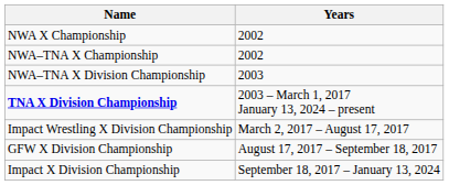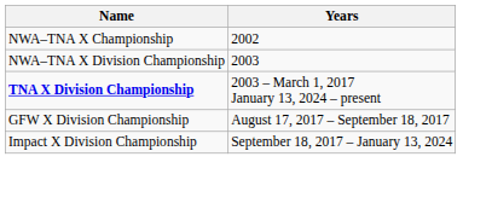 <table class="wikitable">
 <tr>
 <th>Name</th>
 <th>Years</th>
-</tr>
-<tr>
-<td>NWA X Championship</td>
-<td>2002</td>
 </tr>
 <tr>
 <td>NWA–TNA X Championship</td>
 <td>2002</td>
 </tr>
 <tr>
 <td>NWA–TNA X Division Championship</td>
 <td>2003</td>
 </tr>
 <tr>
 <td><strong><a href='#'>TNA X Division Championship</a></strong></td>
 <td>2003 – March 1, 2017<br>January 13, 2024 – present</td>
 </tr>
 <tr>
-<td>Impact Wrestling X Division Championship</td>
-<td>March 2, 2017 – August 17, 2017</td>
-</tr>
-<tr>
 <td>GFW X Division Championship</td>
 <td>August 17, 2017 – September 18, 2017</td>
 </tr>
 <tr>
 <td>Impact X Division Championship</td>
 <td>September 18, 2017 – January 13, 2024</td>
 </tr>
 </table>
